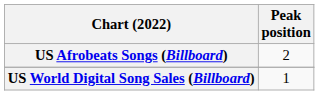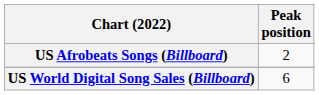 <table class="wikitable sortable plainrowheaders" style="text-align:center">
 <tr>
 <th scope="col">Chart (2022)</th>
 <th scope="col">Peak<br>position</th>
 </tr>
 <tr>
 <th scope="row">US <a href='#'>Afrobeats Songs</a> (<em><a href='#'>Billboard</a></em>)</th>
 <td>2</td>
 </tr>
 <tr>
 </tr>
 <tr>
 <th scope="row">US <a href='#'>World Digital Song Sales</a> (<em><a href='#'>Billboard</a></em>)</th>
-<td>1</td>
+<td>6</td>
 </tr>
 </table>
